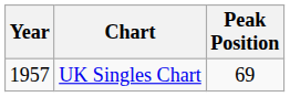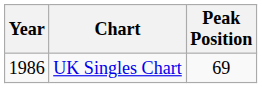 <table class="wikitable">
 <tr>
 <th>Year</th>
 <th>Chart</th>
 <th>Peak<br>Position</th>
 </tr>
 <tr>
-<td align="center">1957</td>
+<td align="center">1986</td>
 <td><a href='#'>UK Singles Chart</a></td>
 <td align="center">69</td>
 </tr>
 </table>
